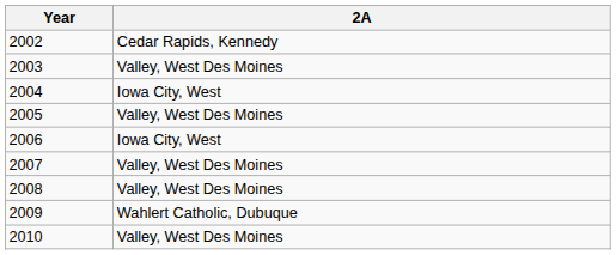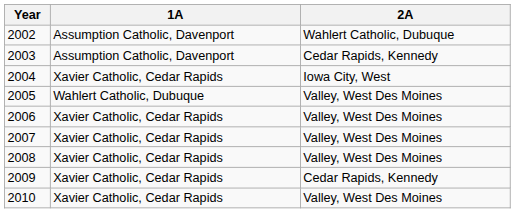 <table class="wikitable collapsible collapsed" style="font-size:88%; min-width:40em">
 <tr>
 <th>Year</th>
+<th>1A</th>
 <th>2A</th>
 </tr>
 <tr>
 <td>2002</td>
+<td>Assumption Catholic, Davenport</td>
+<td>Wahlert Catholic, Dubuque</td>
+</tr>
+<tr>
+<td>2003</td>
+<td>Assumption Catholic, Davenport</td>
 <td>Cedar Rapids, Kennedy</td>
 </tr>
 <tr>
-<td>2003</td>
-<td>Valley, West Des Moines</td>
-</tr>
-<tr>
 <td>2004</td>
+<td>Xavier Catholic, Cedar Rapids</td>
 <td>Iowa City, West</td>
 </tr>
 <tr>
 <td>2005</td>
+<td>Wahlert Catholic, Dubuque</td>
 <td>Valley, West Des Moines</td>
 </tr>
 <tr>
 <td>2006</td>
-<td>Iowa City, West</td>
+<td>Xavier Catholic, Cedar Rapids</td>
+<td>Valley, West Des Moines</td>
 </tr>
 <tr>
 <td>2007</td>
+<td>Xavier Catholic, Cedar Rapids</td>
 <td>Valley, West Des Moines</td>
 </tr>
 <tr>
 <td>2008</td>
+<td>Xavier Catholic, Cedar Rapids</td>
 <td>Valley, West Des Moines</td>
 </tr>
 <tr>
 <td>2009</td>
-<td>Wahlert Catholic, Dubuque</td>
+<td>Xavier Catholic, Cedar Rapids</td>
+<td>Cedar Rapids, Kennedy</td>
 </tr>
 <tr>
 <td>2010</td>
+<td>Xavier Catholic, Cedar Rapids</td>
 <td>Valley, West Des Moines</td>
 </tr>
 </table>
